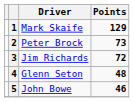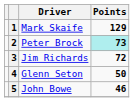 <table class="wikitable" style="font-size: 85%;">
 <tr>
 <th></th>
 <th></th>
 <th>Driver</th>
 <th>Points</th>
 </tr>
 <tr>
 <td align="left"></td>
 <th>1</th>
 <td> <a href='#'>Mark Skaife</a></td>
 <td align="right"><strong>129</strong></td>
 </tr>
 <tr>
 <td align="left"></td>
 <th>2</th>
 <td> <a href='#'>Peter Brock</a></td>
-<td align="right"><strong>73</strong></td>
+<td align="right" style="background: paleturquoise;"><strong>73</strong></td>
 </tr>
 <tr>
 <td align="left"></td>
 <th>3</th>
 <td> <a href='#'>Jim Richards</a></td>
 <td align="right"><strong>72</strong></td>
 </tr>
 <tr>
 <td align="left"></td>
 <th>4</th>
 <td> <a href='#'>Glenn Seton</a></td>
-<td align="right"><strong>48</strong></td>
+<td align="right"><strong>50</strong></td>
 </tr>
 <tr>
 <td align="left"></td>
 <th>5</th>
 <td> <a href='#'>John Bowe</a></td>
 <td align="right"><strong>46</strong></td>
 </tr>
 <tr>
 </tr>
 </table>
